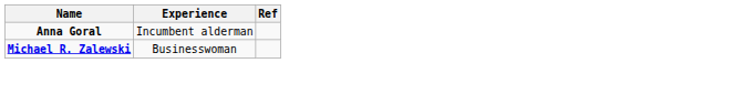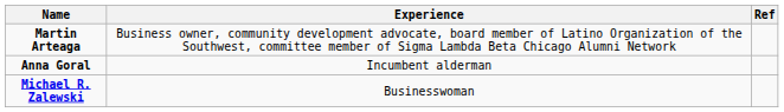 <table class="wikitable" style="text-align:center">
 <tr>
 <th>Name</th>
 <th>Experience</th>
 <th>Ref</th>
+</tr>
+<tr>
+<td><strong>Martin Arteaga</strong></td>
+<td>Business owner, community development advocate, board member of Latino Organization of the Southwest, committee member of Sigma Lambda Beta Chicago Alumni Network</td>
+<td></td>
 </tr>
 <tr>
 <td><strong>Anna Goral</strong></td>
 <td>Incumbent alderman</td>
 <td></td>
 </tr>
 <tr>
 <td><strong><a href='#'>Michael R. Zalewski</a></strong></td>
 <td>Businesswoman</td>
 <td></td>
 </tr>
 </table>
